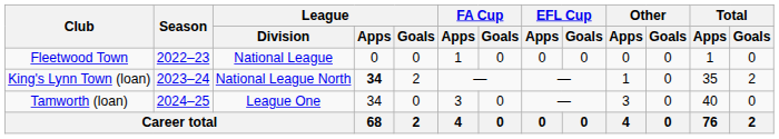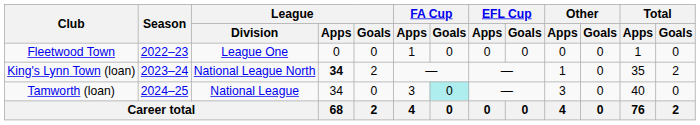 <table class=wikitable style="text-align: center;">
 <tr>
 <th rowspan=2>Club</th>
 <th rowspan=2>Season</th>
 <th colspan=3>League</th>
 <th colspan=2><a href='#'>FA Cup</a></th>
 <th colspan=2><a href='#'>EFL Cup</a></th>
 <th colspan=2>Other</th>
 <th colspan=2>Total</th>
 </tr>
 <tr>
 <th>Division</th>
 <th>Apps</th>
 <th>Goals</th>
 <th>Apps</th>
 <th>Goals</th>
 <th>Apps</th>
 <th>Goals</th>
 <th>Apps</th>
 <th>Goals</th>
 <th>Apps</th>
 <th>Goals</th>
 </tr>
 <tr>
 <td><a href='#'>Fleetwood Town</a></td>
 <td><a href='#'>2022–23</a></td>
-<td><a href='#'>National League</a></td>
+<td><a href='#'>League One</a></td>
 <td>0</td>
 <td>0</td>
 <td>1</td>
 <td>0</td>
 <td>0</td>
 <td>0</td>
 <td>0</td>
 <td>0</td>
 <td>1</td>
 <td>0</td>
 </tr>
 <tr>
 <td><a href='#'>King's Lynn Town</a> (loan)</td>
 <td><a href='#'>2023–24</a></td>
 <td><a href='#'>National League North</a></td>
 <td><strong>34</strong></td>
 <td>2</td>
 <td colspan="2">—</td>
 <td colspan="2">—</td>
 <td>1</td>
 <td>0</td>
 <td>35</td>
 <td>2</td>
 </tr>
 <tr>
 <td><a href='#'>Tamworth</a> (loan)</td>
 <td><a href='#'>2024–25</a></td>
-<td><a href='#'>League One</a></td>
+<td><a href='#'>National League</a></td>
 <td>34</td>
 <td>0</td>
 <td>3</td>
-<td>0</td>
+<td style="background: paleturquoise;">0</td>
 <td colspan="2">—</td>
 <td>3</td>
 <td>0</td>
 <td>40</td>
 <td>0</td>
 </tr>
 <tr>
 <th colspan=3>Career total</th>
 <th>68</th>
 <th>2</th>
 <th>4</th>
 <th>0</th>
 <th>0</th>
 <th>0</th>
 <th>4</th>
 <th>0</th>
 <th>76</th>
 <th>2</th>
 </tr>
 </table>
